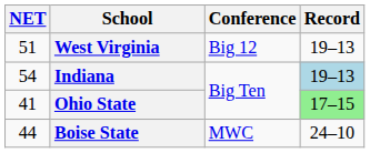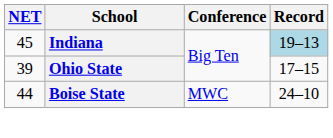 <table class="wikitable sortable plainrowheaders">
 <tr>
 <th scope="col"><a href='#'>NET</a></th>
 <th scope="col" style="width:130px;">School</th>
 <th scope="col">Conference</th>
 <th scope="col">Record</th>
 </tr>
 <tr>
-<td align=center>51</td>
-<th scope="row" style="text-align:left"><a href='#'>West Virginia</a></th>
-<td><a href='#'>Big 12</a></td>
-<td align=center>19–13</td>
-</tr>
-<tr>
-<td align=center>54</td>
+<td align=center>45</td>
 <th scope="row" style="text-align:left"><a href='#'>Indiana</a></th>
 <td rowspan="2"><a href='#'>Big Ten</a></td>
 <td align=center style="background: lightblue;">19–13</td>
 </tr>
 <tr>
-<td align=center>41</td>
+<td align=center>39</td>
 <th scope="row" style="text-align:left"><a href='#'>Ohio State</a></th>
-<td align=center style="background: lightgreen;">17–15</td>
+<td align=center>17–15</td>
 </tr>
 <tr>
 <td align=center>44</td>
 <th scope="row" style="text-align:left"><a href='#'>Boise State</a></th>
 <td><a href='#'>MWC</a></td>
 <td align=center>24–10</td>
 </tr>
 </table>
